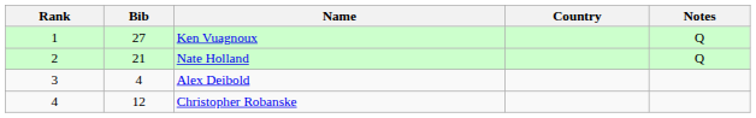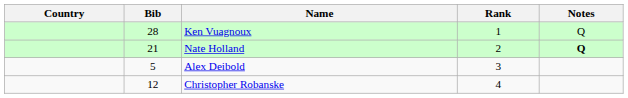 <table class="wikitable" style="text-align:center;" width=70%>
 <tr>
-<th>Rank</th>
+<th>Country</th>
 <th>Bib</th>
 <th>Name</th>
-<th>Country</th>
+<th>Rank</th>
 <th>Notes</th>
 </tr>
 <tr bgcolor="#ccffcc">
+<td align=left></td>
+<td>28</td>
+<td align=left><a href='#'>Ken Vuagnoux</a></td>
 <td>1</td>
-<td>27</td>
-<td align=left><a href='#'>Ken Vuagnoux</a></td>
-<td align=left></td>
 <td>Q</td>
 </tr>
 <tr bgcolor="#ccffcc">
-<td>2</td>
+<td align=left></td>
 <td>21</td>
 <td align=left><a href='#'>Nate Holland</a></td>
-<td align=left></td>
-<td>Q</td>
+<td>2</td>
+<td><strong>Q</strong></td>
 </tr>
 <tr>
+<td align=left></td>
+<td>5</td>
+<td align=left><a href='#'>Alex Deibold</a></td>
 <td>3</td>
-<td>4</td>
-<td align=left><a href='#'>Alex Deibold</a></td>
-<td align=left></td>
 <td></td>
 </tr>
 <tr>
-<td>4</td>
+<td align=left></td>
 <td>12</td>
 <td align=left><a href='#'>Christopher Robanske</a></td>
-<td align=left></td>
+<td>4</td>
 <td></td>
 </tr>
 </table>
